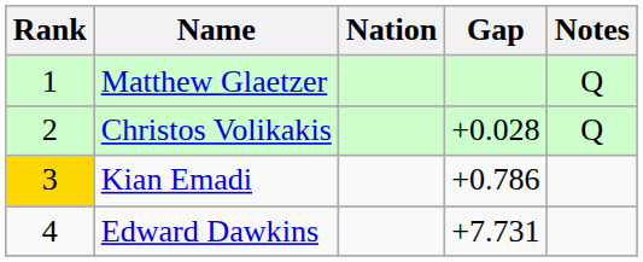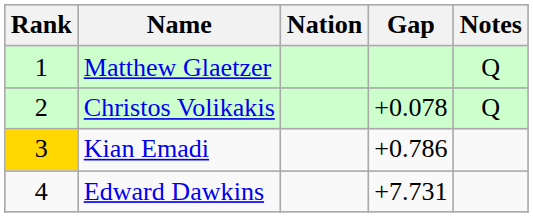 <table class="wikitable sortable" style="text-align:center">
 <tr>
 <th>Rank</th>
 <th>Name</th>
 <th>Nation</th>
 <th>Gap</th>
 <th>Notes</th>
 </tr>
 <tr bgcolor=ccffcc>
 <td>1</td>
 <td align=left><a href='#'>Matthew Glaetzer</a></td>
 <td align=left></td>
 <td></td>
 <td>Q</td>
 </tr>
 <tr bgcolor=ccffcc>
 <td>2</td>
 <td align=left><a href='#'>Christos Volikakis</a></td>
 <td align=left></td>
-<td>+0.028</td>
+<td>+0.078</td>
 <td>Q</td>
 </tr>
 <tr>
 <td style="background: gold;">3</td>
 <td align=left><a href='#'>Kian Emadi</a></td>
 <td align=left></td>
 <td>+0.786</td>
 <td></td>
 </tr>
 <tr>
 <td>4</td>
 <td align=left><a href='#'>Edward Dawkins</a></td>
 <td align=left></td>
 <td>+7.731</td>
 <td></td>
 </tr>
 </table>
